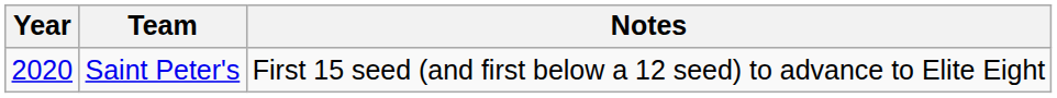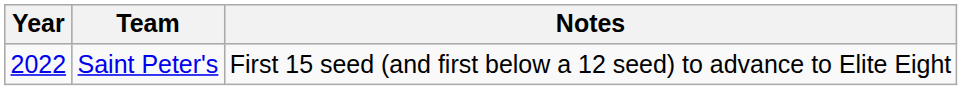 <table class="wikitable">
 <tr>
 <th>Year</th>
 <th>Team</th>
 <th>Notes</th>
 </tr>
 <tr>
-<td><a href='#'>2020</a></td>
+<td><a href='#'>2022</a></td>
 <td><a href='#'>Saint Peter's</a></td>
 <td>First 15 seed (and first below a 12 seed) to advance to Elite Eight</td>
 </tr>
 </table>
